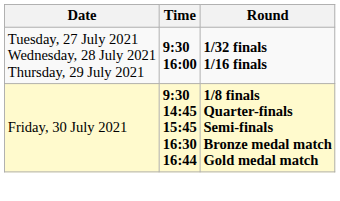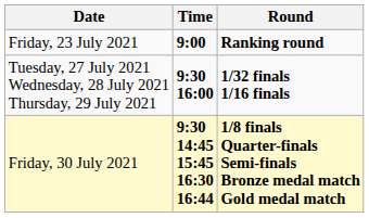 <table class="wikitable">
 <tr>
 <th>Date</th>
 <th>Time</th>
 <th>Round</th>
+</tr>
+<tr>
+<td>Friday, 23 July 2021</td>
+<td><strong>9:00</strong></td>
+<td><strong>Ranking round</strong></td>
 </tr>
 <tr>
 <td>Tuesday, 27 July 2021<br>Wednesday, 28 July 2021<br>Thursday, 29 July 2021</td>
 <td><strong>9:30</strong><br><strong>16:00</strong></td>
 <td><strong>1/32 finals</strong><br><strong>1/16 finals</strong></td>
 </tr>
 <tr style=background:lemonchiffon>
 <td>Friday, 30 July 2021</td>
 <td><strong>9:30</strong><br><strong>14:45</strong><br><strong>15:45<br>16:30<br>16:44</strong></td>
 <td><strong>1/8 finals</strong><br><strong>Quarter-finals</strong><br><strong>Semi-finals</strong><br><strong>Bronze medal match</strong><br><strong>Gold medal match</strong></td>
 </tr>
 </table>
